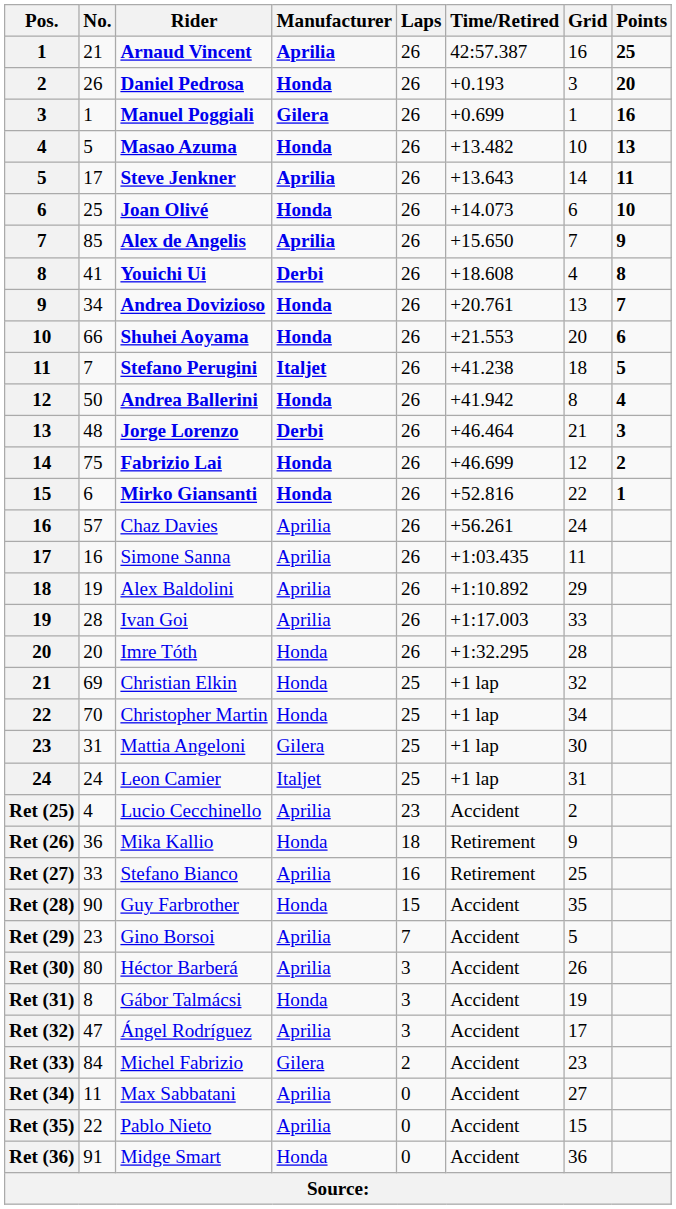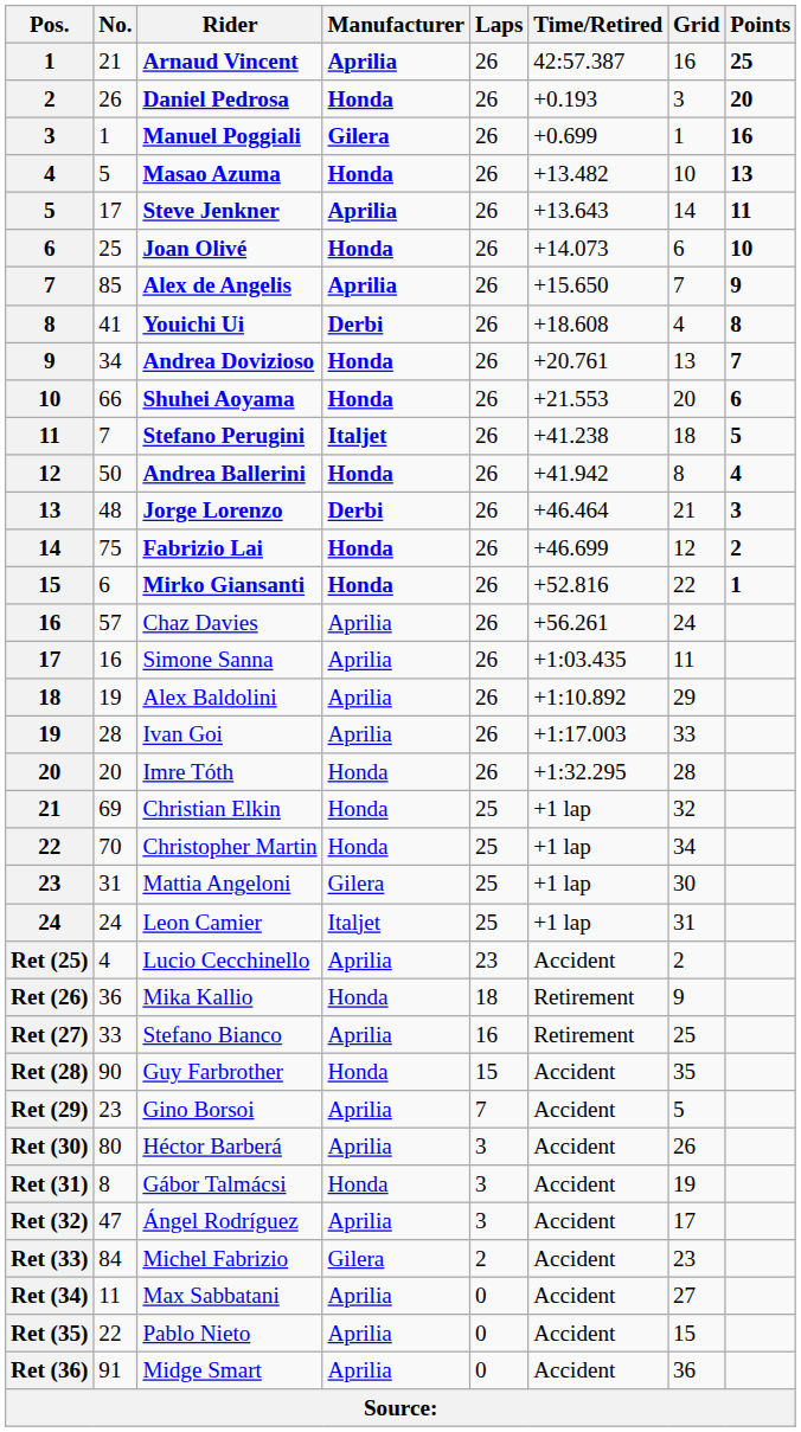 <table class="wikitable" style="font-size: 95%;">
 <tr>
 <th>Pos.</th>
 <th>No.</th>
 <th>Rider</th>
 <th>Manufacturer</th>
 <th>Laps</th>
 <th>Time/Retired</th>
 <th>Grid</th>
 <th>Points</th>
 </tr>
 <tr>
 <th>1</th>
 <td>21</td>
 <td> <strong><a href='#'>Arnaud Vincent</a></strong></td>
 <td><strong><a href='#'>Aprilia</a></strong></td>
 <td>26</td>
 <td>42:57.387</td>
 <td>16</td>
 <td><strong>25</strong></td>
 </tr>
 <tr>
 <th>2</th>
 <td>26</td>
 <td> <strong><a href='#'>Daniel Pedrosa</a></strong></td>
 <td><strong><a href='#'>Honda</a></strong></td>
 <td>26</td>
 <td>+0.193</td>
 <td>3</td>
 <td><strong>20</strong></td>
 </tr>
 <tr>
 <th>3</th>
 <td>1</td>
 <td> <strong><a href='#'>Manuel Poggiali</a></strong></td>
 <td><strong><a href='#'>Gilera</a></strong></td>
 <td>26</td>
 <td>+0.699</td>
 <td>1</td>
 <td><strong>16</strong></td>
 </tr>
 <tr>
 <th>4</th>
 <td>5</td>
 <td> <strong><a href='#'>Masao Azuma</a></strong></td>
 <td><strong><a href='#'>Honda</a></strong></td>
 <td>26</td>
 <td>+13.482</td>
 <td>10</td>
 <td><strong>13</strong></td>
 </tr>
 <tr>
 <th>5</th>
 <td>17</td>
 <td> <strong><a href='#'>Steve Jenkner</a></strong></td>
 <td><strong><a href='#'>Aprilia</a></strong></td>
 <td>26</td>
 <td>+13.643</td>
 <td>14</td>
 <td><strong>11</strong></td>
 </tr>
 <tr>
 <th>6</th>
 <td>25</td>
 <td> <strong><a href='#'>Joan Olivé</a></strong></td>
 <td><strong><a href='#'>Honda</a></strong></td>
 <td>26</td>
 <td>+14.073</td>
 <td>6</td>
 <td><strong>10</strong></td>
 </tr>
 <tr>
 <th>7</th>
 <td>85</td>
 <td> <strong><a href='#'>Alex de Angelis</a></strong></td>
 <td><strong><a href='#'>Aprilia</a></strong></td>
 <td>26</td>
 <td>+15.650</td>
 <td>7</td>
 <td><strong>9</strong></td>
 </tr>
 <tr>
 <th>8</th>
 <td>41</td>
 <td> <strong><a href='#'>Youichi Ui</a></strong></td>
 <td><strong><a href='#'>Derbi</a></strong></td>
 <td>26</td>
 <td>+18.608</td>
 <td>4</td>
 <td><strong>8</strong></td>
 </tr>
 <tr>
 <th>9</th>
 <td>34</td>
 <td> <strong><a href='#'>Andrea Dovizioso</a></strong></td>
 <td><strong><a href='#'>Honda</a></strong></td>
 <td>26</td>
 <td>+20.761</td>
 <td>13</td>
 <td><strong>7</strong></td>
 </tr>
 <tr>
 <th>10</th>
 <td>66</td>
 <td> <strong><a href='#'>Shuhei Aoyama</a></strong></td>
 <td><strong><a href='#'>Honda</a></strong></td>
 <td>26</td>
 <td>+21.553</td>
 <td>20</td>
 <td><strong>6</strong></td>
 </tr>
 <tr>
 <th>11</th>
 <td>7</td>
 <td> <strong><a href='#'>Stefano Perugini</a></strong></td>
 <td><strong><a href='#'>Italjet</a></strong></td>
 <td>26</td>
 <td>+41.238</td>
 <td>18</td>
 <td><strong>5</strong></td>
 </tr>
 <tr>
 <th>12</th>
 <td>50</td>
 <td> <strong><a href='#'>Andrea Ballerini</a></strong></td>
 <td><strong><a href='#'>Honda</a></strong></td>
 <td>26</td>
 <td>+41.942</td>
 <td>8</td>
 <td><strong>4</strong></td>
 </tr>
 <tr>
 <th>13</th>
 <td>48</td>
 <td> <strong><a href='#'>Jorge Lorenzo</a></strong></td>
 <td><strong><a href='#'>Derbi</a></strong></td>
 <td>26</td>
 <td>+46.464</td>
 <td>21</td>
 <td><strong>3</strong></td>
 </tr>
 <tr>
 <th>14</th>
 <td>75</td>
 <td> <strong><a href='#'>Fabrizio Lai</a></strong></td>
 <td><strong><a href='#'>Honda</a></strong></td>
 <td>26</td>
 <td>+46.699</td>
 <td>12</td>
 <td><strong>2</strong></td>
 </tr>
 <tr>
 <th>15</th>
 <td>6</td>
 <td> <strong><a href='#'>Mirko Giansanti</a></strong></td>
 <td><strong><a href='#'>Honda</a></strong></td>
 <td>26</td>
 <td>+52.816</td>
 <td>22</td>
 <td><strong>1</strong></td>
 </tr>
 <tr>
 <th>16</th>
 <td>57</td>
 <td> <a href='#'>Chaz Davies</a></td>
 <td><a href='#'>Aprilia</a></td>
 <td>26</td>
 <td>+56.261</td>
 <td>24</td>
 <td></td>
 </tr>
 <tr>
 <th>17</th>
 <td>16</td>
 <td> <a href='#'>Simone Sanna</a></td>
 <td><a href='#'>Aprilia</a></td>
 <td>26</td>
 <td>+1:03.435</td>
 <td>11</td>
 <td></td>
 </tr>
 <tr>
 <th>18</th>
 <td>19</td>
 <td> <a href='#'>Alex Baldolini</a></td>
 <td><a href='#'>Aprilia</a></td>
 <td>26</td>
 <td>+1:10.892</td>
 <td>29</td>
 <td></td>
 </tr>
 <tr>
 <th>19</th>
 <td>28</td>
 <td> <a href='#'>Ivan Goi</a></td>
 <td><a href='#'>Aprilia</a></td>
 <td>26</td>
 <td>+1:17.003</td>
 <td>33</td>
 <td></td>
 </tr>
 <tr>
 <th>20</th>
 <td>20</td>
 <td> <a href='#'>Imre Tóth</a></td>
 <td><a href='#'>Honda</a></td>
 <td>26</td>
 <td>+1:32.295</td>
 <td>28</td>
 <td></td>
 </tr>
 <tr>
 <th>21</th>
 <td>69</td>
 <td> <a href='#'>Christian Elkin</a></td>
 <td><a href='#'>Honda</a></td>
 <td>25</td>
 <td>+1 lap</td>
 <td>32</td>
 <td></td>
 </tr>
 <tr>
 <th>22</th>
 <td>70</td>
 <td> <a href='#'>Christopher Martin</a></td>
 <td><a href='#'>Honda</a></td>
 <td>25</td>
 <td>+1 lap</td>
 <td>34</td>
 <td></td>
 </tr>
 <tr>
 <th>23</th>
 <td>31</td>
 <td> <a href='#'>Mattia Angeloni</a></td>
 <td><a href='#'>Gilera</a></td>
 <td>25</td>
 <td>+1 lap</td>
 <td>30</td>
 <td></td>
 </tr>
 <tr>
 <th>24</th>
 <td>24</td>
 <td> <a href='#'>Leon Camier</a></td>
 <td><a href='#'>Italjet</a></td>
 <td>25</td>
 <td>+1 lap</td>
 <td>31</td>
 <td></td>
 </tr>
 <tr>
 <th>Ret (25)</th>
 <td>4</td>
 <td> <a href='#'>Lucio Cecchinello</a></td>
 <td><a href='#'>Aprilia</a></td>
 <td>23</td>
 <td>Accident</td>
 <td>2</td>
 <td></td>
 </tr>
 <tr>
 <th>Ret (26)</th>
 <td>36</td>
 <td> <a href='#'>Mika Kallio</a></td>
 <td><a href='#'>Honda</a></td>
 <td>18</td>
 <td>Retirement</td>
 <td>9</td>
 <td></td>
 </tr>
 <tr>
 <th>Ret (27)</th>
 <td>33</td>
 <td> <a href='#'>Stefano Bianco</a></td>
 <td><a href='#'>Aprilia</a></td>
 <td>16</td>
 <td>Retirement</td>
 <td>25</td>
 <td></td>
 </tr>
 <tr>
 <th>Ret (28)</th>
 <td>90</td>
 <td> <a href='#'>Guy Farbrother</a></td>
 <td><a href='#'>Honda</a></td>
 <td>15</td>
 <td>Accident</td>
 <td>35</td>
 <td></td>
 </tr>
 <tr>
 <th>Ret (29)</th>
 <td>23</td>
 <td> <a href='#'>Gino Borsoi</a></td>
 <td><a href='#'>Aprilia</a></td>
 <td>7</td>
 <td>Accident</td>
 <td>5</td>
 <td></td>
 </tr>
 <tr>
 <th>Ret (30)</th>
 <td>80</td>
 <td> <a href='#'>Héctor Barberá</a></td>
 <td><a href='#'>Aprilia</a></td>
 <td>3</td>
 <td>Accident</td>
 <td>26</td>
 <td></td>
 </tr>
 <tr>
 <th>Ret (31)</th>
 <td>8</td>
 <td> <a href='#'>Gábor Talmácsi</a></td>
 <td><a href='#'>Honda</a></td>
 <td>3</td>
 <td>Accident</td>
 <td>19</td>
 <td></td>
 </tr>
 <tr>
 <th>Ret (32)</th>
 <td>47</td>
 <td> <a href='#'>Ángel Rodríguez</a></td>
 <td><a href='#'>Aprilia</a></td>
 <td>3</td>
 <td>Accident</td>
 <td>17</td>
 <td></td>
 </tr>
 <tr>
 <th>Ret (33)</th>
 <td>84</td>
 <td> <a href='#'>Michel Fabrizio</a></td>
 <td><a href='#'>Gilera</a></td>
 <td>2</td>
 <td>Accident</td>
 <td>23</td>
 <td></td>
 </tr>
 <tr>
 <th>Ret (34)</th>
 <td>11</td>
 <td> <a href='#'>Max Sabbatani</a></td>
 <td><a href='#'>Aprilia</a></td>
 <td>0</td>
 <td>Accident</td>
 <td>27</td>
 <td></td>
 </tr>
 <tr>
 <th>Ret (35)</th>
 <td>22</td>
 <td> <a href='#'>Pablo Nieto</a></td>
 <td><a href='#'>Aprilia</a></td>
 <td>0</td>
 <td>Accident</td>
 <td>15</td>
 <td></td>
 </tr>
 <tr>
 <th>Ret (36)</th>
 <td>91</td>
 <td> <a href='#'>Midge Smart</a></td>
-<td><a href='#'>Honda</a></td>
+<td><a href='#'>Aprilia</a></td>
 <td>0</td>
 <td>Accident</td>
 <td>36</td>
 <td></td>
 </tr>
 <tr>
 <th colspan=8>Source:</th>
 </tr>
 </table>
